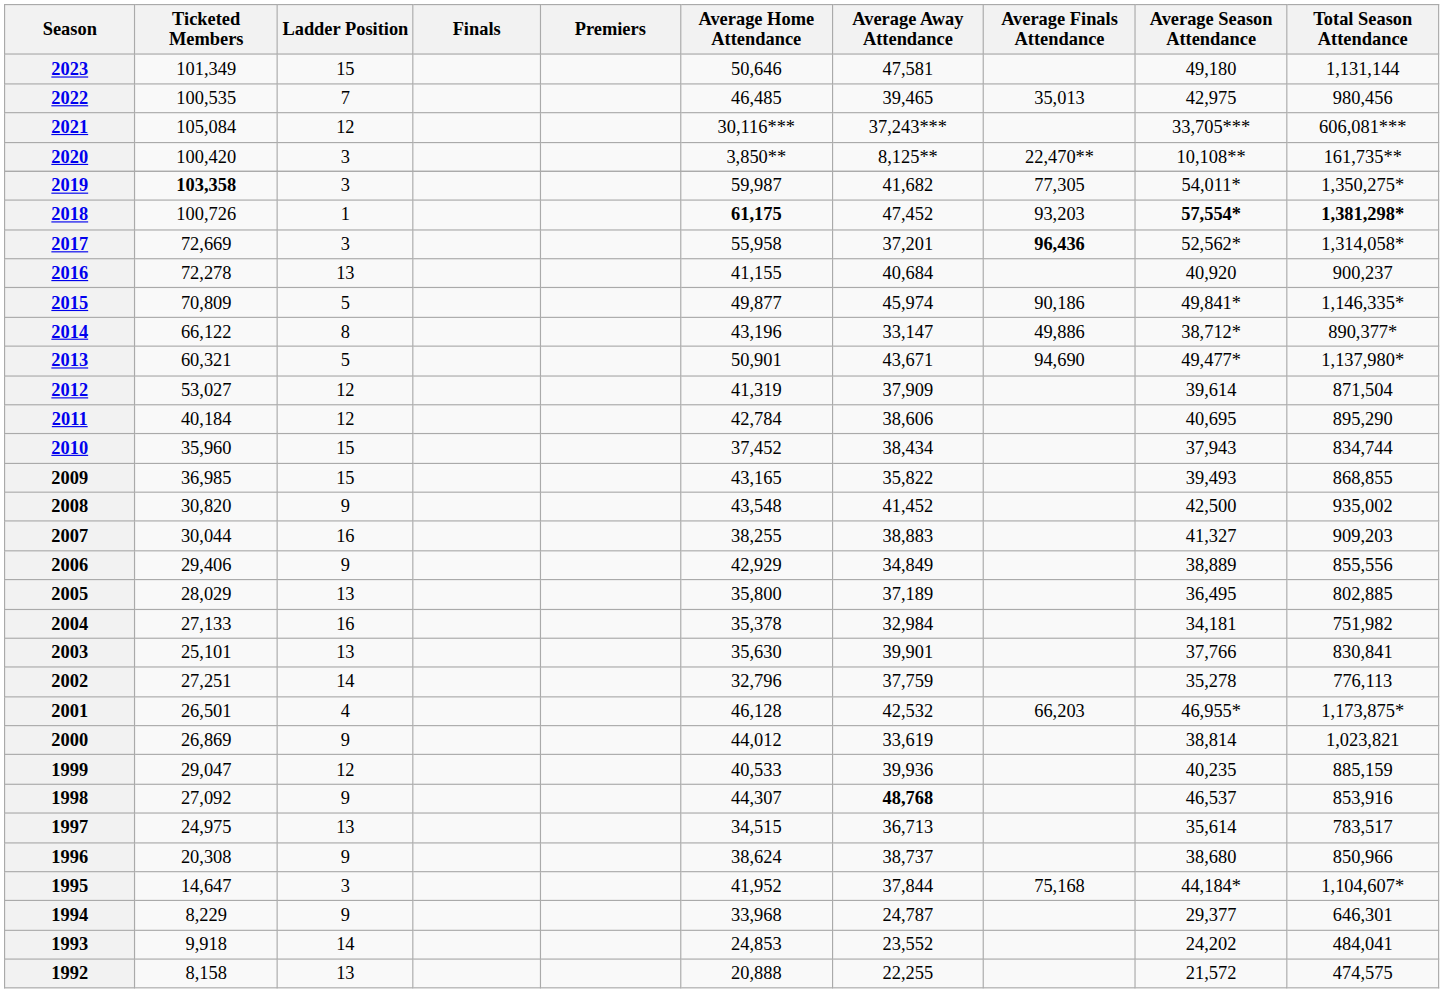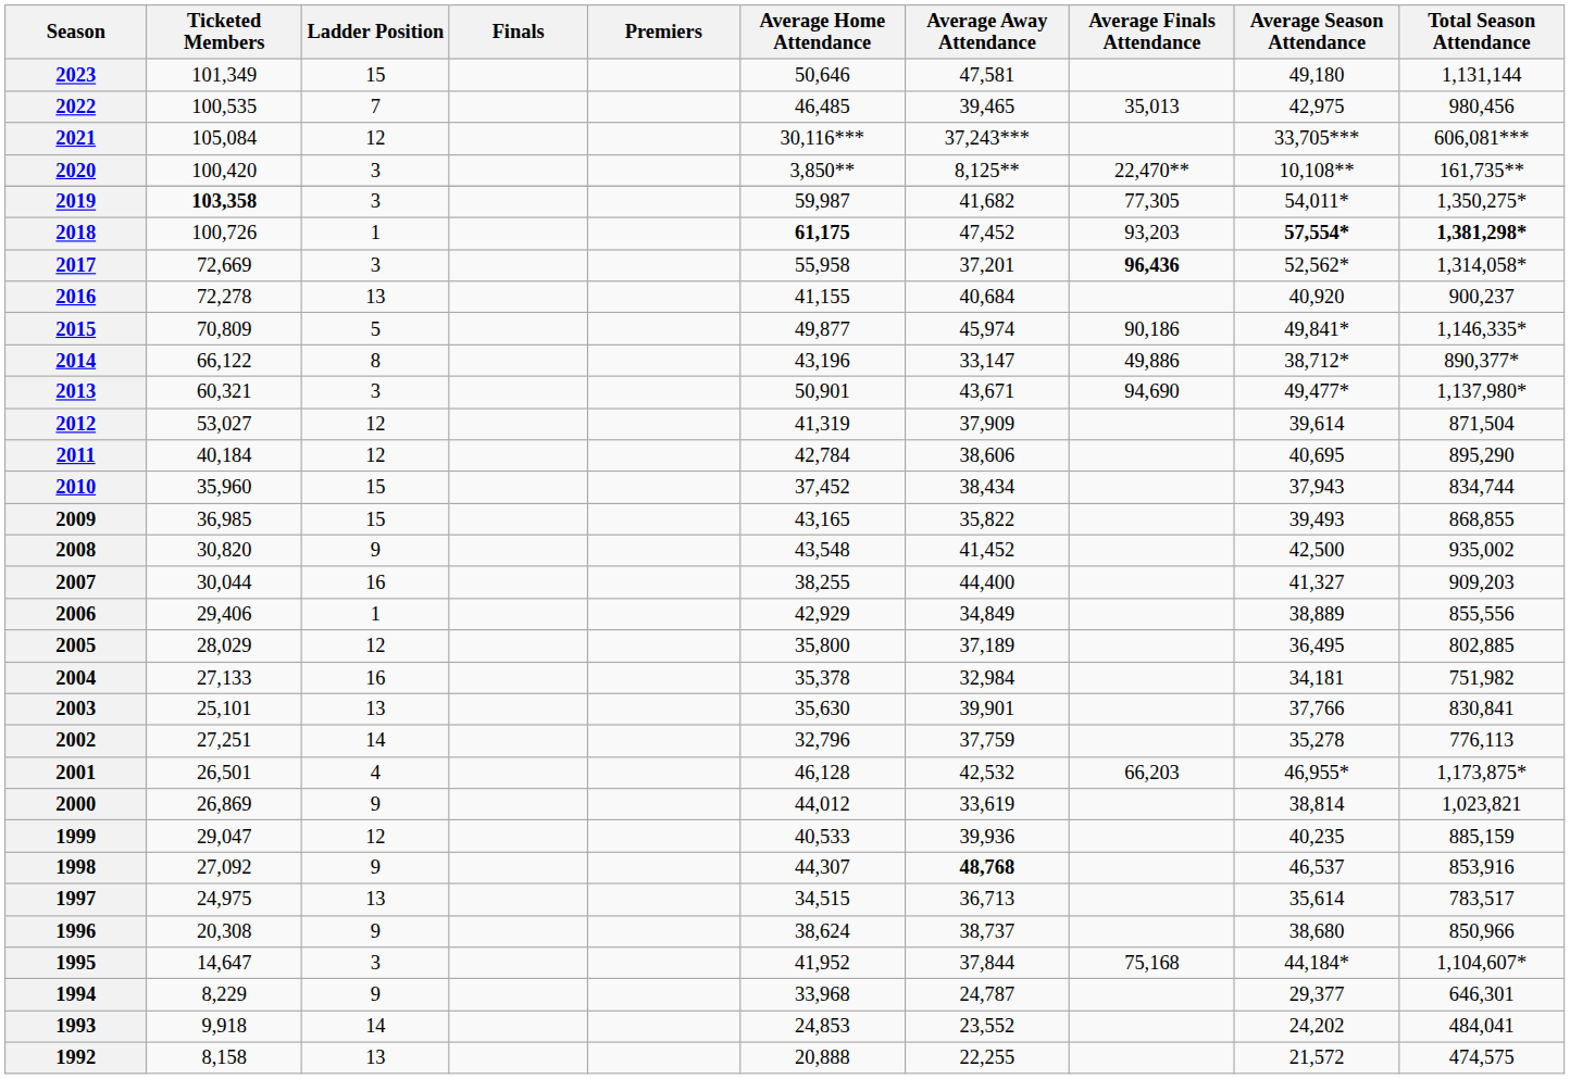 <table class="wikitable sortable" style="text-align:center;">
 <tr>
 <th scope="col" style="width:12em">Season</th>
 <th scope="col" style="width:12em">Ticketed Members</th>
 <th scope="col" style="width:12em">Ladder Position</th>
 <th scope="col" style="width:12em">Finals</th>
 <th scope="col" style="width:12em">Premiers</th>
 <th scope="col" style="width:12em">Average Home Attendance</th>
 <th scope="col" style="width:12em">Average Away Attendance</th>
 <th scope="col" style="width:12em">Average Finals Attendance</th>
 <th scope="col" style="width:12em">Average Season Attendance</th>
 <th scope="col" style="width:12em">Total Season Attendance</th>
 </tr>
 <tr>
 <th scope="row"><a href='#'>2023</a></th>
 <td>101,349 </td>
 <td style="text-align:center;">15</td>
 <td></td>
 <td></td>
 <td>50,646</td>
 <td>47,581</td>
 <td></td>
 <td>49,180</td>
 <td>1,131,144</td>
 </tr>
 <tr>
 <th scope="row"><a href='#'>2022</a></th>
 <td>100,535 </td>
 <td style="text-align:center;">7</td>
 <td></td>
 <td></td>
 <td>46,485</td>
 <td>39,465</td>
 <td>35,013</td>
 <td>42,975</td>
 <td>980,456</td>
 </tr>
 <tr>
 <th scope="row"><a href='#'>2021</a></th>
 <td>105,084 </td>
 <td style="text-align:center;">12</td>
 <td></td>
 <td></td>
 <td>30,116***</td>
 <td>37,243***</td>
 <td></td>
 <td>33,705***</td>
 <td>606,081***</td>
 </tr>
 <tr>
 <th scope="row"><a href='#'>2020</a></th>
 <td>100,420 </td>
 <td style="text-align:center;">3</td>
 <td></td>
 <td></td>
 <td>3,850**</td>
 <td>8,125**</td>
 <td>22,470**</td>
 <td>10,108**</td>
 <td>161,735**</td>
 </tr>
 <tr>
 </tr>
 <tr>
 <th scope="row"><a href='#'>2019</a></th>
 <td><strong>103,358</strong> </td>
 <td style="text-align:center;">3</td>
 <td></td>
 <td></td>
 <td>59,987</td>
 <td>41,682</td>
 <td>77,305</td>
 <td>54,011*</td>
 <td>1,350,275*</td>
 </tr>
 <tr>
 <th scope="row"><a href='#'>2018</a></th>
 <td>100,726 </td>
 <td style="text-align:center;">1</td>
 <td></td>
 <td></td>
 <td><strong>61,175</strong></td>
 <td>47,452</td>
 <td>93,203</td>
 <td><strong>57,554*</strong></td>
 <td><strong>1,381,298*</strong></td>
 </tr>
 <tr>
 <th scope="row"><a href='#'>2017</a></th>
 <td>72,669 </td>
 <td style="text-align:center;">3</td>
 <td></td>
 <td></td>
 <td>55,958</td>
 <td>37,201</td>
 <td><strong>96,436</strong></td>
 <td>52,562*</td>
 <td>1,314,058*</td>
 </tr>
 <tr>
 <th scope="row"><a href='#'>2016</a></th>
 <td>72,278 </td>
 <td style="text-align:center;">13</td>
 <td></td>
 <td></td>
 <td>41,155</td>
 <td>40,684</td>
 <td></td>
 <td>40,920</td>
 <td>900,237</td>
 </tr>
 <tr>
 <th scope="row"><a href='#'>2015</a></th>
 <td>70,809 </td>
 <td style="text-align:center;">5</td>
 <td></td>
 <td></td>
 <td>49,877</td>
 <td>45,974</td>
 <td>90,186</td>
 <td>49,841*</td>
 <td>1,146,335*</td>
 </tr>
 <tr>
 <th scope="row"><a href='#'>2014</a></th>
 <td>66,122 </td>
 <td style="text-align:center;">8</td>
 <td></td>
 <td></td>
 <td>43,196</td>
 <td>33,147</td>
 <td>49,886</td>
 <td>38,712*</td>
 <td>890,377*</td>
 </tr>
 <tr>
 <th scope="row"><a href='#'>2013</a></th>
 <td>60,321 </td>
-<td style="text-align:center;">5</td>
+<td style="text-align:center;">3</td>
 <td></td>
 <td></td>
 <td>50,901</td>
 <td>43,671</td>
 <td>94,690</td>
 <td>49,477*</td>
 <td>1,137,980*</td>
 </tr>
 <tr>
 <th scope="row"><a href='#'>2012</a></th>
 <td>53,027 </td>
 <td style="text-align:center;">12</td>
 <td></td>
 <td></td>
 <td>41,319</td>
 <td>37,909</td>
 <td></td>
 <td>39,614</td>
 <td>871,504</td>
 </tr>
 <tr>
 <th scope="row"><a href='#'>2011</a></th>
 <td>40,184 </td>
 <td style="text-align:center;">12</td>
 <td></td>
 <td></td>
 <td>42,784</td>
 <td>38,606</td>
 <td></td>
 <td>40,695</td>
 <td>895,290</td>
 </tr>
 <tr>
 <th scope="row"><a href='#'>2010</a></th>
 <td>35,960 </td>
 <td style="text-align:center;">15</td>
 <td></td>
 <td></td>
 <td>37,452</td>
 <td>38,434</td>
 <td></td>
 <td>37,943</td>
 <td>834,744</td>
 </tr>
 <tr>
 <th scope="row">2009</th>
 <td>36,985 </td>
 <td style="text-align:center;">15</td>
 <td></td>
 <td></td>
 <td>43,165</td>
 <td>35,822</td>
 <td></td>
 <td>39,493</td>
 <td>868,855</td>
 </tr>
 <tr>
 <th scope="row">2008</th>
 <td>30,820 </td>
 <td style="text-align:center;">9</td>
 <td></td>
 <td></td>
 <td>43,548</td>
 <td>41,452</td>
 <td></td>
 <td>42,500</td>
 <td>935,002</td>
 </tr>
 <tr>
 <th scope="row">2007</th>
 <td>30,044 </td>
 <td style="text-align:center;">16</td>
 <td></td>
 <td></td>
 <td>38,255</td>
-<td>38,883</td>
+<td>44,400</td>
 <td></td>
 <td>41,327</td>
 <td>909,203</td>
 </tr>
 <tr>
 <th scope="row">2006</th>
 <td>29,406 </td>
-<td style="text-align:center;">9</td>
+<td style="text-align:center;">1</td>
 <td></td>
 <td></td>
 <td>42,929</td>
 <td>34,849</td>
 <td></td>
 <td>38,889</td>
 <td>855,556</td>
 </tr>
 <tr>
 <th scope="row">2005</th>
 <td>28,029 </td>
-<td style="text-align:center;">13</td>
+<td style="text-align:center;">12</td>
 <td></td>
 <td></td>
 <td>35,800</td>
 <td>37,189</td>
 <td></td>
 <td>36,495</td>
 <td>802,885</td>
 </tr>
 <tr>
 <th scope="row">2004</th>
 <td>27,133 </td>
 <td style="text-align:center;">16</td>
 <td></td>
 <td></td>
 <td>35,378</td>
 <td>32,984</td>
 <td></td>
 <td>34,181</td>
 <td>751,982</td>
 </tr>
 <tr>
 <th scope="row">2003</th>
 <td>25,101 </td>
 <td style="text-align:center;">13</td>
 <td></td>
 <td></td>
 <td>35,630</td>
 <td>39,901</td>
 <td></td>
 <td>37,766</td>
 <td>830,841</td>
 </tr>
 <tr>
 <th scope="row">2002</th>
 <td>27,251 </td>
 <td style="text-align:center;">14</td>
 <td></td>
 <td></td>
 <td>32,796</td>
 <td>37,759</td>
 <td></td>
 <td>35,278</td>
 <td>776,113</td>
 </tr>
 <tr>
 <th scope="row">2001</th>
 <td>26,501 </td>
 <td style="text-align:center;">4</td>
 <td></td>
 <td></td>
 <td>46,128</td>
 <td>42,532</td>
 <td>66,203</td>
 <td>46,955*</td>
 <td>1,173,875*</td>
 </tr>
 <tr>
 <th scope="row">2000</th>
 <td>26,869 </td>
 <td style="text-align:center;">9</td>
 <td></td>
 <td></td>
 <td>44,012</td>
 <td>33,619</td>
 <td></td>
 <td>38,814</td>
 <td>1,023,821</td>
 </tr>
 <tr>
 <th scope="row">1999</th>
 <td>29,047 </td>
 <td style="text-align:center;">12</td>
 <td></td>
 <td></td>
 <td>40,533</td>
 <td>39,936</td>
 <td></td>
 <td>40,235</td>
 <td>885,159</td>
 </tr>
 <tr>
 <th scope="row">1998</th>
 <td>27,092 </td>
 <td style="text-align:center;">9</td>
 <td></td>
 <td></td>
 <td>44,307</td>
 <td><strong>48,768</strong></td>
 <td></td>
 <td>46,537</td>
 <td>853,916</td>
 </tr>
 <tr>
 <th scope="row">1997</th>
 <td>24,975 </td>
 <td style="text-align:center;">13</td>
 <td></td>
 <td></td>
 <td>34,515</td>
 <td>36,713</td>
 <td></td>
 <td>35,614</td>
 <td>783,517</td>
 </tr>
 <tr>
 <th scope="row">1996</th>
 <td>20,308 </td>
 <td style="text-align:center;">9</td>
 <td></td>
 <td></td>
 <td>38,624</td>
 <td>38,737</td>
 <td></td>
 <td>38,680</td>
 <td>850,966</td>
 </tr>
 <tr>
 <th scope="row">1995</th>
 <td>14,647 </td>
 <td style="text-align:center;">3</td>
 <td></td>
 <td></td>
 <td>41,952</td>
 <td>37,844</td>
 <td>75,168</td>
 <td>44,184*</td>
 <td>1,104,607*</td>
 </tr>
 <tr>
 <th scope="row">1994</th>
 <td>8,229 </td>
 <td style="text-align:center;">9</td>
 <td></td>
 <td></td>
 <td>33,968</td>
 <td>24,787</td>
 <td></td>
 <td>29,377</td>
 <td>646,301</td>
 </tr>
 <tr>
 <th scope="row">1993</th>
 <td>9,918 </td>
 <td style="text-align:center;">14</td>
 <td></td>
 <td></td>
 <td>24,853</td>
 <td>23,552</td>
 <td></td>
 <td>24,202</td>
 <td>484,041</td>
 </tr>
 <tr>
 <th scope="row">1992</th>
 <td>8,158</td>
 <td style="text-align:center;">13</td>
 <td></td>
 <td></td>
 <td>20,888</td>
 <td>22,255</td>
 <td></td>
 <td>21,572</td>
 <td>474,575</td>
 </tr>
 </table>
